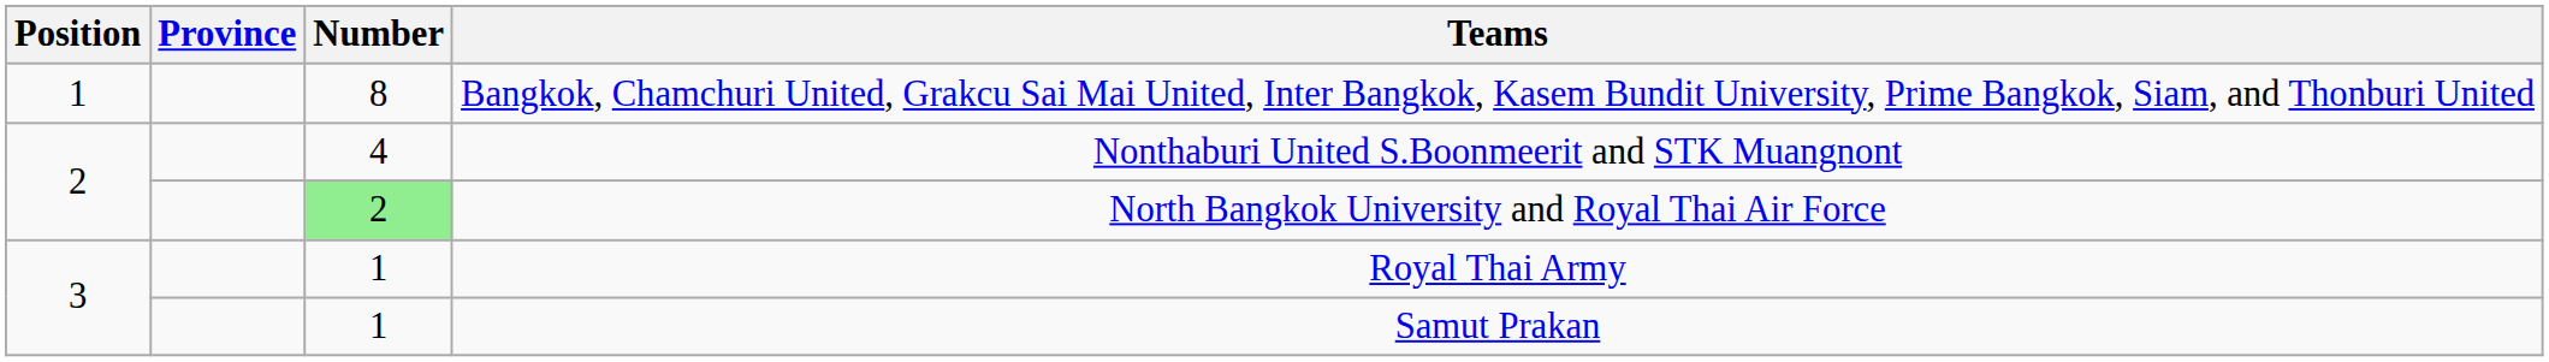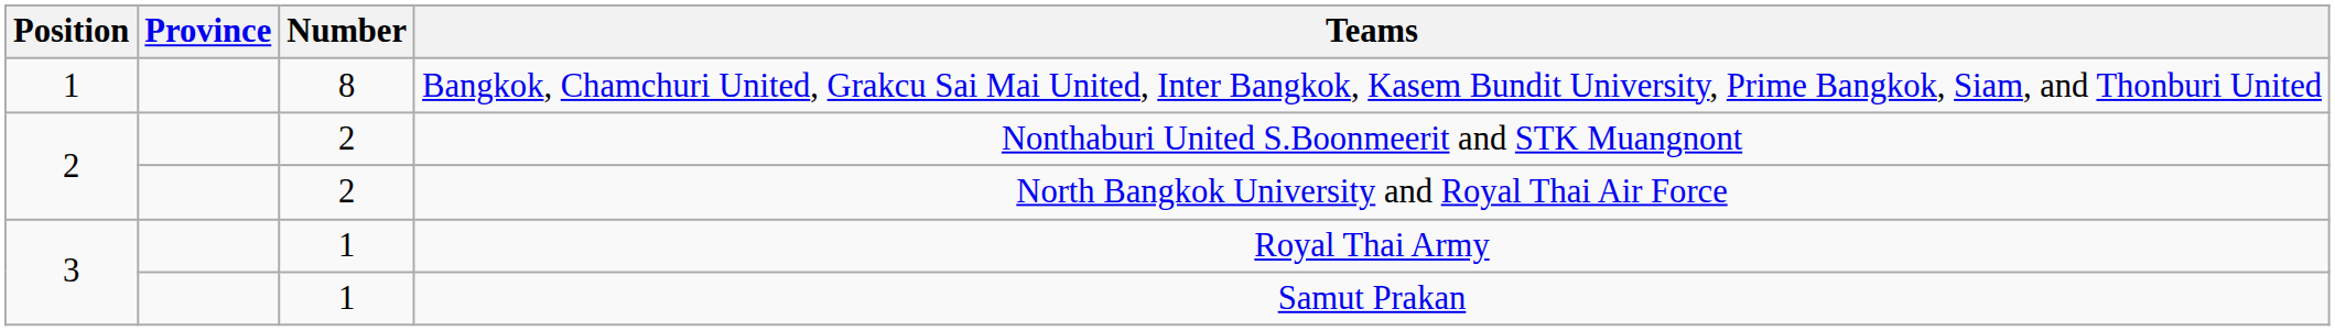 <table class="wikitable">
 <tr>
 <th>Position</th>
 <th><a href='#'>Province</a></th>
 <th>Number</th>
 <th>Teams</th>
 </tr>
 <tr>
 <td align=center rowspan="1">1</td>
 <td></td>
 <td align=center>8</td>
 <td align=center><a href='#'>Bangkok</a>, <a href='#'>Chamchuri United</a>, <a href='#'>Grakcu Sai Mai United</a>, <a href='#'>Inter Bangkok</a>, <a href='#'>Kasem Bundit University</a>, <a href='#'>Prime Bangkok</a>, <a href='#'>Siam</a>, and <a href='#'>Thonburi United</a></td>
 </tr>
 <tr>
 <td align=center rowspan="2">2</td>
 <td></td>
-<td align=center>4</td>
+<td align=center>2</td>
 <td align=center><a href='#'>Nonthaburi United S.Boonmeerit</a> and <a href='#'>STK Muangnont</a></td>
 </tr>
 <tr>
 <td></td>
-<td align=center style="background: lightgreen;">2</td>
+<td align=center>2</td>
 <td align=center><a href='#'>North Bangkok University</a> and <a href='#'>Royal Thai Air Force</a></td>
 </tr>
 <tr>
 <td align=center rowspan="2">3</td>
 <td></td>
 <td align=center>1</td>
 <td align=center><a href='#'>Royal Thai Army</a></td>
 </tr>
 <tr>
 <td></td>
 <td align=center>1</td>
 <td align=center><a href='#'>Samut Prakan</a></td>
 </tr>
 </table>
